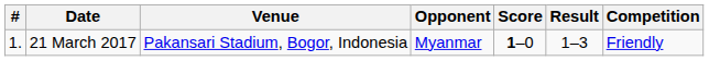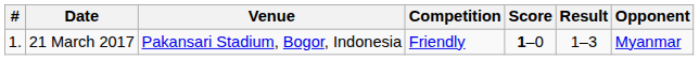 <table class="wikitable">
 <tr>
 <th>#</th>
 <th>Date</th>
 <th>Venue</th>
-<th>Opponent</th>
+<th>Competition</th>
 <th>Score</th>
 <th>Result</th>
-<th>Competition</th>
+<th>Opponent</th>
 </tr>
 <tr>
 <td>1.</td>
 <td>21 March 2017</td>
 <td><a href='#'>Pakansari Stadium</a>, <a href='#'>Bogor</a>, Indonesia</td>
-<td> <a href='#'>Myanmar</a></td>
+<td><a href='#'>Friendly</a></td>
 <td align=center><strong>1</strong>–0</td>
 <td align=center>1–3</td>
-<td><a href='#'>Friendly</a></td>
+<td> <a href='#'>Myanmar</a></td>
 </tr>
 </table>
